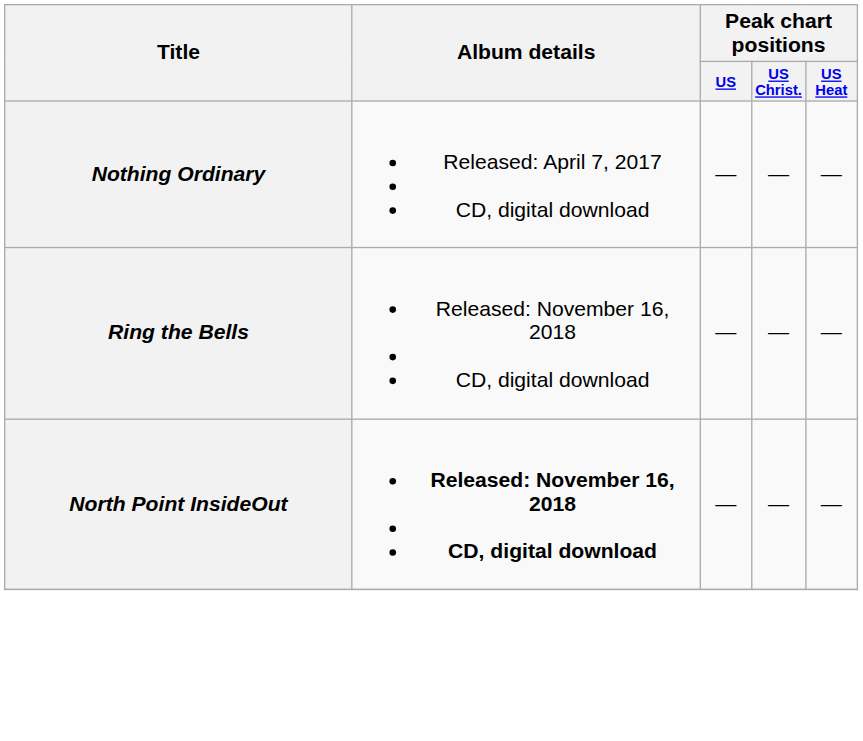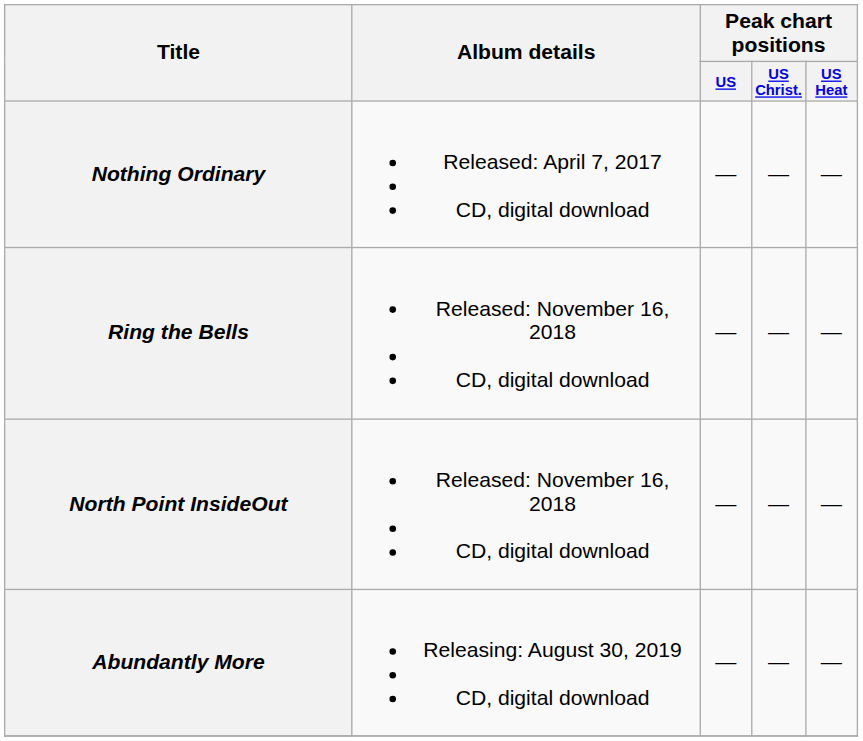 <table class="wikitable plainrowheaders" style="text-align:center;">
 <tr>
 <th scope="col" rowspan="2" style="width:16em;">Title</th>
 <th scope="col" rowspan="2" style="width:16em;">Album details</th>
 <th scope="col" colspan="3">Peak chart positions</th>
 </tr>
 <tr>
 <th style="width:3em; font-size:70%"><a href='#'>US</a></th>
 <th style="width:3em; font-size:70%"><a href='#'>US<br>Christ.</a></th>
 <th style="width:3em; font-size:70%"><a href='#'>US<br>Heat</a></th>
 </tr>
 <tr>
 <th scope="row"><em>Nothing Ordinary</em></th>
 <td><br><ul><li>Released: April 7, 2017</li><li></li><li>CD, digital download</li></ul></td>
 <td>—</td>
 <td>—</td>
 <td>—</td>
 </tr>
 <tr>
 <th scope="row"><em>Ring the Bells</em></th>
 <td><br><ul><li>Released: November 16, 2018</li><li></li><li>CD, digital download</li></ul></td>
 <td>—</td>
 <td>—</td>
 <td>—</td>
 </tr>
 <tr>
 <th scope="row"><em>North Point InsideOut</em></th>
-<td><strong><br><ul><li>Released: November 16, 2018</li><li></li><li>CD, digital download</li></ul></strong></td>
+<td><br><ul><li>Released: November 16, 2018</li><li></li><li>CD, digital download</li></ul></td>
+<td>—</td>
+<td>—</td>
+<td>—</td>
+</tr>
+<tr>
+<th scope="row"><em>Abundantly More</em></th>
+<td><br><ul><li>Releasing: August 30, 2019</li><li></li><li>CD, digital download</li></ul></td>
 <td>—</td>
 <td>—</td>
 <td>—</td>
 </tr>
 <tr>
 </tr>
 </table>
